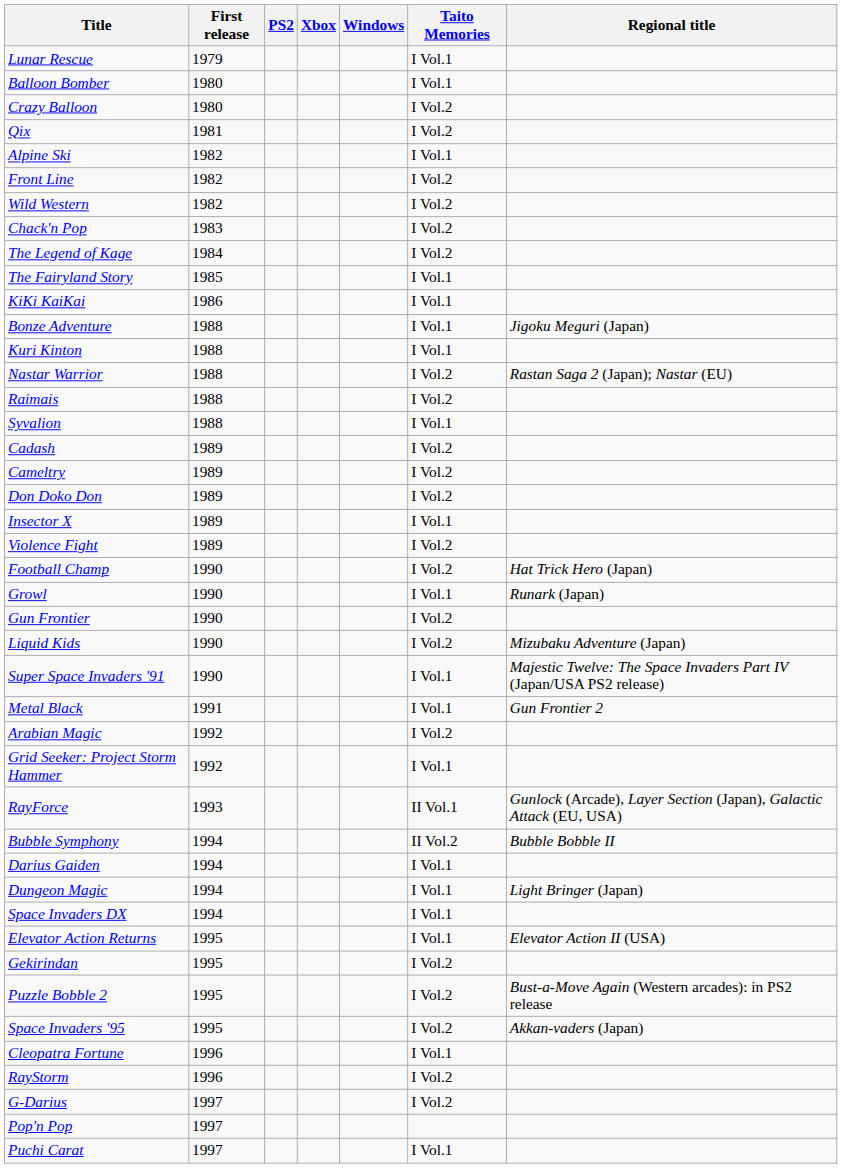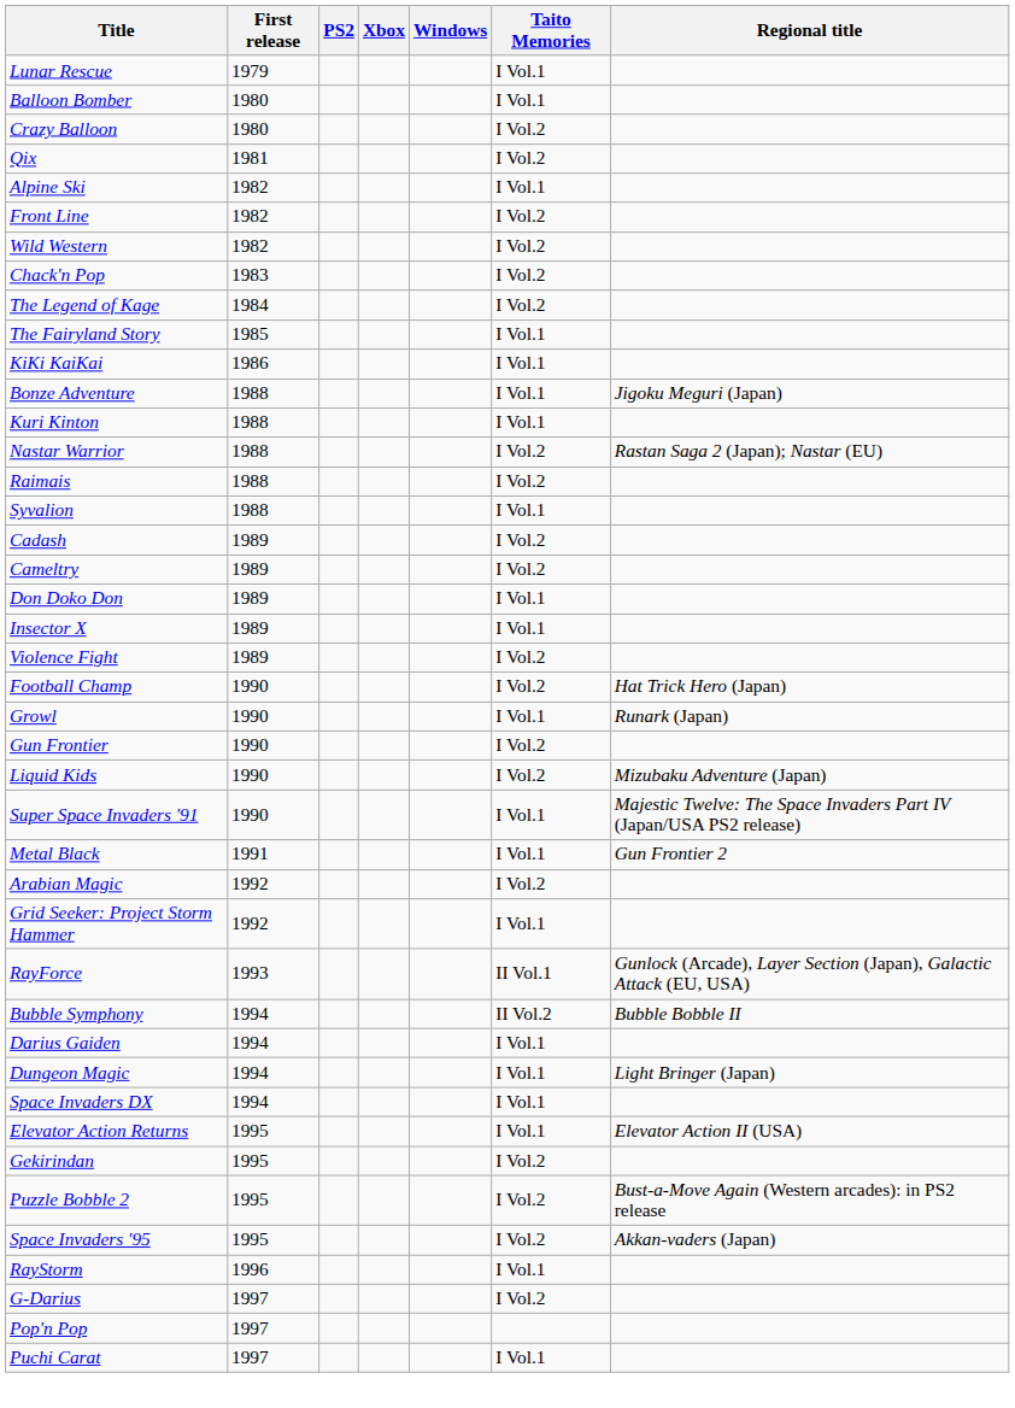 <table class="wikitable sortable" border="1">
 <tr>
 <th scope="col">Title</th>
 <th scope="col">First release</th>
 <th scope="col"><a href='#'>PS2</a></th>
 <th scope="col"><a href='#'>Xbox</a></th>
 <th scope="col"><a href='#'>Windows</a></th>
 <th scope="col"><a href='#'>Taito Memories</a></th>
 <th scope="col">Regional title</th>
 </tr>
 <tr>
 <td><em><a href='#'>Lunar Rescue</a></em></td>
 <td>1979</td>
 <td></td>
 <td></td>
 <td></td>
 <td>I Vol.1</td>
 <td></td>
 </tr>
 <tr>
 <td><em><a href='#'>Balloon Bomber</a></em></td>
 <td>1980</td>
 <td></td>
 <td></td>
 <td></td>
 <td>I Vol.1</td>
 <td></td>
 </tr>
 <tr>
 <td><em><a href='#'>Crazy Balloon</a></em></td>
 <td>1980</td>
 <td></td>
 <td></td>
 <td></td>
 <td>I Vol.2</td>
 <td></td>
 </tr>
 <tr>
 <td><em><a href='#'>Qix</a></em></td>
 <td>1981</td>
 <td></td>
 <td></td>
 <td></td>
 <td>I Vol.2</td>
 <td></td>
 </tr>
 <tr>
 <td><em><a href='#'>Alpine Ski</a></em></td>
 <td>1982</td>
 <td></td>
 <td></td>
 <td></td>
 <td>I Vol.1</td>
 <td></td>
 </tr>
 <tr>
 <td><em><a href='#'>Front Line</a></em></td>
 <td>1982</td>
 <td></td>
 <td></td>
 <td></td>
 <td>I Vol.2</td>
 <td></td>
 </tr>
 <tr>
 <td><em><a href='#'>Wild Western</a></em></td>
 <td>1982</td>
 <td></td>
 <td></td>
 <td></td>
 <td>I Vol.2</td>
 <td></td>
 </tr>
 <tr>
 <td><em><a href='#'>Chack'n Pop</a></em></td>
 <td>1983</td>
 <td></td>
 <td></td>
 <td></td>
 <td>I Vol.2</td>
 <td></td>
 </tr>
 <tr>
 <td><em><a href='#'>The Legend of Kage</a></em></td>
 <td>1984</td>
 <td></td>
 <td></td>
 <td></td>
 <td>I Vol.2</td>
 <td></td>
 </tr>
 <tr>
 <td><em><a href='#'>The Fairyland Story</a></em></td>
 <td>1985</td>
 <td></td>
 <td></td>
 <td></td>
 <td>I Vol.1</td>
 <td></td>
 </tr>
 <tr>
 <td><em><a href='#'>KiKi KaiKai</a></em></td>
 <td>1986</td>
 <td></td>
 <td></td>
 <td></td>
 <td>I Vol.1</td>
 <td></td>
 </tr>
 <tr>
 <td><em><a href='#'>Bonze Adventure</a></em></td>
 <td>1988</td>
 <td></td>
 <td></td>
 <td></td>
 <td>I Vol.1</td>
 <td><em>Jigoku Meguri</em> (Japan)</td>
 </tr>
 <tr>
 <td><em><a href='#'>Kuri Kinton</a></em></td>
 <td>1988</td>
 <td></td>
 <td></td>
 <td></td>
 <td>I Vol.1</td>
 <td></td>
 </tr>
 <tr>
 <td><em><a href='#'>Nastar Warrior</a></em></td>
 <td>1988</td>
 <td></td>
 <td></td>
 <td></td>
 <td>I Vol.2</td>
 <td><em>Rastan Saga 2</em> (Japan); <em>Nastar</em> (EU)</td>
 </tr>
 <tr>
 <td><em><a href='#'>Raimais</a></em></td>
 <td>1988</td>
 <td></td>
 <td></td>
 <td></td>
 <td>I Vol.2</td>
 <td></td>
 </tr>
 <tr>
 <td><em><a href='#'>Syvalion</a></em></td>
 <td>1988</td>
 <td></td>
 <td></td>
 <td></td>
 <td>I Vol.1</td>
 <td></td>
 </tr>
 <tr>
 <td><em><a href='#'>Cadash</a></em></td>
 <td>1989</td>
 <td></td>
 <td></td>
 <td></td>
 <td>I Vol.2</td>
 <td></td>
 </tr>
 <tr>
 <td><em><a href='#'>Cameltry</a></em></td>
 <td>1989</td>
 <td></td>
 <td></td>
 <td></td>
 <td>I Vol.2</td>
 <td></td>
 </tr>
 <tr>
 <td><em><a href='#'>Don Doko Don</a></em></td>
 <td>1989</td>
 <td></td>
 <td></td>
 <td></td>
-<td>I Vol.2</td>
+<td>I Vol.1</td>
 <td></td>
 </tr>
 <tr>
 <td><em><a href='#'>Insector X</a></em></td>
 <td>1989</td>
 <td></td>
 <td></td>
 <td></td>
 <td>I Vol.1</td>
 <td></td>
 </tr>
 <tr>
 <td><em><a href='#'>Violence Fight</a></em></td>
 <td>1989</td>
 <td></td>
 <td></td>
 <td></td>
 <td>I Vol.2</td>
 <td></td>
 </tr>
 <tr>
 <td><em><a href='#'>Football Champ</a></em></td>
 <td>1990</td>
 <td></td>
 <td></td>
 <td></td>
 <td>I Vol.2</td>
 <td><em>Hat Trick Hero</em> (Japan)</td>
 </tr>
 <tr>
 <td><em><a href='#'>Growl</a></em></td>
 <td>1990</td>
 <td></td>
 <td></td>
 <td></td>
 <td>I Vol.1</td>
 <td><em>Runark</em> (Japan)</td>
 </tr>
 <tr>
 <td><em><a href='#'>Gun Frontier</a></em></td>
 <td>1990</td>
 <td></td>
 <td></td>
 <td></td>
 <td>I Vol.2</td>
 <td></td>
 </tr>
 <tr>
 <td><em><a href='#'>Liquid Kids</a></em></td>
 <td>1990</td>
 <td></td>
 <td></td>
 <td></td>
 <td>I Vol.2</td>
 <td><em>Mizubaku Adventure</em> (Japan)</td>
 </tr>
 <tr>
 <td><em><a href='#'>Super Space Invaders '91</a></em></td>
 <td>1990</td>
 <td></td>
 <td></td>
 <td></td>
 <td>I Vol.1</td>
 <td><em>Majestic Twelve: The Space Invaders Part IV</em> (Japan/USA PS2 release)</td>
 </tr>
 <tr>
 <td><em><a href='#'>Metal Black</a></em></td>
 <td>1991</td>
 <td></td>
 <td></td>
 <td></td>
 <td>I Vol.1</td>
 <td><em>Gun Frontier 2</em></td>
 </tr>
 <tr>
 <td><em><a href='#'>Arabian Magic</a></em></td>
 <td>1992</td>
 <td></td>
 <td></td>
 <td></td>
 <td>I Vol.2</td>
 <td></td>
 </tr>
 <tr>
 <td><em><a href='#'>Grid Seeker: Project Storm Hammer</a></em></td>
 <td>1992</td>
 <td></td>
 <td></td>
 <td></td>
 <td>I Vol.1</td>
 <td></td>
 </tr>
 <tr>
 <td><em><a href='#'>RayForce</a></em></td>
 <td>1993</td>
 <td></td>
 <td></td>
 <td></td>
 <td>II Vol.1</td>
 <td><em>Gunlock</em> (Arcade), <em>Layer Section</em> (Japan), <em>Galactic Attack</em> (EU, USA)</td>
 </tr>
 <tr>
 <td><em><a href='#'>Bubble Symphony</a></em></td>
 <td>1994</td>
 <td></td>
 <td></td>
 <td></td>
 <td>II Vol.2</td>
 <td><em>Bubble Bobble II</em></td>
 </tr>
 <tr>
 <td><em><a href='#'>Darius Gaiden</a></em></td>
 <td>1994</td>
 <td></td>
 <td></td>
 <td></td>
 <td>I Vol.1</td>
 <td></td>
 </tr>
 <tr>
 <td><em><a href='#'>Dungeon Magic</a></em></td>
 <td>1994</td>
 <td></td>
 <td></td>
 <td></td>
 <td>I Vol.1</td>
 <td><em>Light Bringer</em> (Japan)</td>
 </tr>
 <tr>
 <td><em><a href='#'>Space Invaders DX</a></em></td>
 <td>1994</td>
 <td></td>
 <td></td>
 <td></td>
 <td>I Vol.1</td>
 <td></td>
 </tr>
 <tr>
 <td><em><a href='#'>Elevator Action Returns</a></em></td>
 <td>1995</td>
 <td></td>
 <td></td>
 <td></td>
 <td>I Vol.1</td>
 <td><em>Elevator Action II</em> (USA)</td>
 </tr>
 <tr>
 <td><em><a href='#'>Gekirindan</a></em></td>
 <td>1995</td>
 <td></td>
 <td></td>
 <td></td>
 <td>I Vol.2</td>
 <td></td>
 </tr>
 <tr>
 <td><em><a href='#'>Puzzle Bobble 2</a></em></td>
 <td>1995</td>
 <td></td>
 <td></td>
 <td></td>
 <td>I Vol.2</td>
 <td><em>Bust-a-Move Again</em> (Western arcades): in PS2 release</td>
 </tr>
 <tr>
 <td><em><a href='#'>Space Invaders '95</a></em></td>
 <td>1995</td>
 <td></td>
 <td></td>
 <td></td>
 <td>I Vol.2</td>
 <td><em>Akkan-vaders</em> (Japan)</td>
 </tr>
 <tr>
-<td><em><a href='#'>Cleopatra Fortune</a></em></td>
+<td><em><a href='#'>RayStorm</a></em></td>
 <td>1996</td>
 <td></td>
 <td></td>
 <td></td>
 <td>I Vol.1</td>
-<td></td>
-</tr>
-<tr>
-<td><em><a href='#'>RayStorm</a></em></td>
-<td>1996</td>
-<td></td>
-<td></td>
-<td></td>
-<td>I Vol.2</td>
 <td></td>
 </tr>
 <tr>
 <td><em><a href='#'>G-Darius</a></em></td>
 <td>1997</td>
 <td></td>
 <td></td>
 <td></td>
 <td>I Vol.2</td>
 <td></td>
 </tr>
 <tr>
 <td><em><a href='#'>Pop'n Pop</a></em></td>
 <td>1997</td>
 <td></td>
 <td></td>
 <td></td>
 <td></td>
 <td></td>
 </tr>
 <tr>
 <td><em><a href='#'>Puchi Carat</a></em></td>
 <td>1997</td>
 <td></td>
 <td></td>
 <td></td>
 <td>I Vol.1</td>
 <td></td>
 </tr>
 </table>
